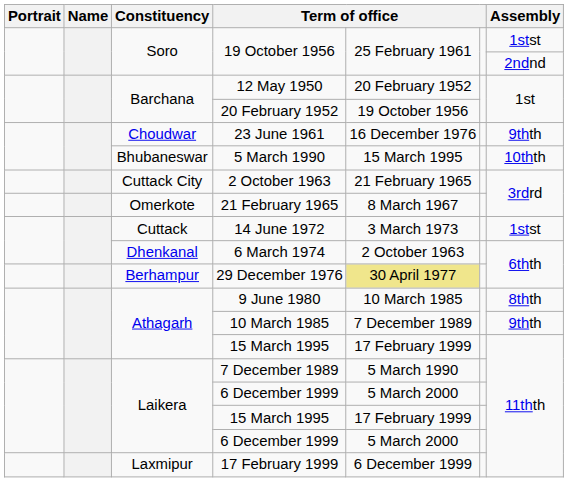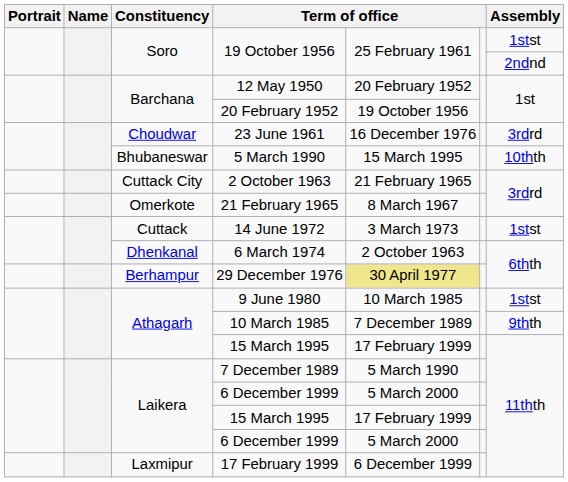 <table class="wikitable sortable" style="text-align:center">
 <tr align=center>
 <th class="unsortable" scope="col">Portrait</th>
 <th scope="col" class="sortable">Name</th>
 <th scope="col">Constituency</th>
 <th colspan="3" scope="colgroup">Term of office</th>
 <th scope="col">Assembly</th>
 </tr>
 <tr align=center>
 <td rowspan="2"></td>
 <th scope="row" rowspan="2"></th>
 <td rowspan="2">Soro</td>
 <td rowspan="2">19 October 1956</td>
 <td rowspan="2">25 February 1961</td>
 <td rowspan="2"></td>
 <td><a href='#'>1st</a>st</td>
 </tr>
 <tr>
 <td><a href='#'>2nd</a>nd</td>
 </tr>
 <tr align=center>
 <td rowspan=2></td>
 <th scope="row" rowspan=2></th>
 <td rowspan ="2">Barchana</td>
 <td>12 May 1950</td>
 <td>20 February 1952</td>
 <td rowspan ="2"></td>
 <td rowspan ="2">1st</td>
 </tr>
 <tr>
 <td>20 February 1952</td>
 <td>19 October 1956</td>
 </tr>
 <tr align=center>
 <td rowspan="2"></td>
 <th scope="row" rowspan="2"></th>
 <td><a href='#'>Choudwar</a></td>
 <td>23 June 1961</td>
 <td>16 December 1976</td>
 <td></td>
-<td><a href='#'>9th</a>th</td>
+<td><a href='#'>3rd</a>rd</td>
 </tr>
 <tr align=center>
 <td>Bhubaneswar</td>
 <td>5 March 1990</td>
 <td>15 March 1995</td>
 <td></td>
 <td><a href='#'>10th</a>th</td>
 </tr>
 <tr align=center>
 <td></td>
 <th scope="row"></th>
 <td>Cuttack City</td>
 <td>2 October 1963</td>
 <td>21 February 1965</td>
 <td></td>
 <td rowspan="2"><a href='#'>3rd</a>rd</td>
 </tr>
 <tr align=center>
 <td></td>
 <th scope="row"></th>
 <td>Omerkote</td>
 <td>21 February 1965</td>
 <td>8 March 1967</td>
 <td></td>
 </tr>
 <tr align=center>
 <td rowspan="2"></td>
 <th scope="row" rowspan="2"></th>
 <td>Cuttack</td>
 <td>14 June 1972</td>
 <td>3 March 1973</td>
 <td></td>
 <td><a href='#'>1st</a>st</td>
 </tr>
 <tr align=center>
 <td><a href='#'>Dhenkanal</a></td>
 <td>6 March 1974</td>
 <td>2 October 1963</td>
 <td></td>
 <td rowspan="2"><a href='#'>6th</a>th</td>
 </tr>
 <tr align=center>
 <td></td>
 <th scope="row"></th>
 <td><a href='#'>Berhampur</a></td>
 <td>29 December 1976</td>
 <td style="background: khaki;">30 April 1977</td>
 <td></td>
 </tr>
 <tr align=center>
 <td rowspan="3"></td>
 <th scope="row" rowspan="3"></th>
 <td rowspan="3"><a href='#'>Athagarh</a></td>
 <td>9 June 1980</td>
 <td>10 March 1985</td>
 <td rowspan="2"></td>
-<td><a href='#'>8th</a>th</td>
+<td><a href='#'>1st</a>st</td>
 </tr>
 <tr align=center>
 <td>10 March 1985</td>
 <td>7 December 1989</td>
 <td><a href='#'>9th</a>th</td>
 </tr>
 <tr align=center>
 <td>15 March 1995</td>
 <td>17 February 1999</td>
 <td></td>
 <td rowspan="6"><a href='#'>11th</a>th</td>
 </tr>
 <tr align=center>
 <td rowspan="4"></td>
 <th scope="row" rowspan="4"></th>
 <td rowspan="4">Laikera</td>
 <td>7 December 1989</td>
 <td>5 March 1990</td>
 <td></td>
 </tr>
 <tr align=center>
 <td>6 December 1999</td>
 <td>5 March 2000</td>
 <td></td>
 </tr>
 <tr align=center>
 <td>15 March 1995</td>
 <td>17 February 1999</td>
 <td></td>
 </tr>
 <tr align=center>
 <td>6 December 1999</td>
 <td>5 March 2000</td>
 <td></td>
 </tr>
 <tr align=center>
 <td></td>
 <th scope="row"></th>
 <td>Laxmipur</td>
 <td>17 February 1999</td>
 <td>6 December 1999</td>
 <td></td>
 </tr>
 </table>
